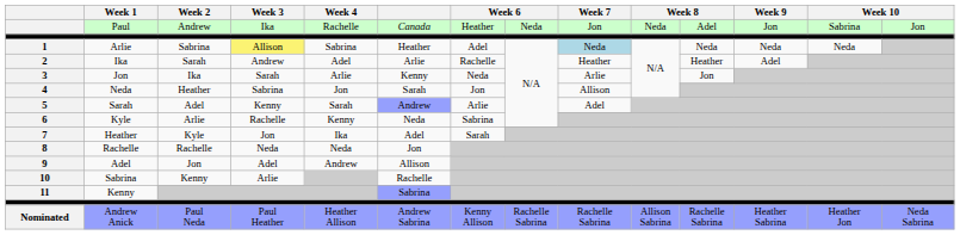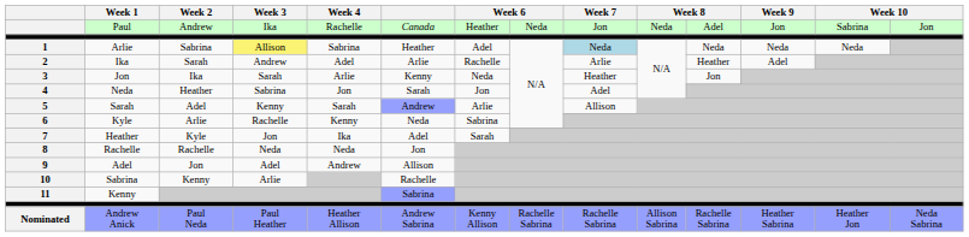 <table class="wikitable" style="width:100%; text-align:center; font-size:85%; line-height:13px;">
 <tr>
 <th style="width:5%"></th>
 <th width="5%;">Week 1</th>
 <th width="5%;">Week 2</th>
 <th width="5%;">Week 3</th>
 <th width="5%;">Week 4</th>
 <th width="5%;"></th>
 <th colspan="2" width="5%;">Week 6</th>
 <th width="5%;">Week 7</th>
 <th colspan="2" width="5%;">Week 8</th>
 <th width="5%;">Week 9</th>
 <th colspan="2" width="10%;">Week 10</th>
 </tr>
 <tr>
 <th></th>
 <td style="background:#cfc">Paul</td>
 <td style="background:#cfc">Andrew</td>
 <td style="background:#cfc">Ika</td>
 <td style="background:#cfc">Rachelle</td>
 <td style="background:#cfc"><em>Canada</em></td>
 <td style="background:#cfc">Heather</td>
 <td style="background:#cfc">Neda</td>
 <td style="background:#cfc">Jon</td>
 <td style="background:#cfc">Neda</td>
 <td style="background:#cfc">Adel</td>
 <td style="background:#cfc">Jon</td>
 <td style="background:#cfc">Sabrina</td>
 <td style="background:#cfc">Jon</td>
 </tr>
 <tr>
 <th colspan="15" style="background:black;"></th>
 </tr>
 <tr>
 <th>1</th>
 <td>Arlie</td>
 <td>Sabrina</td>
 <td style="background:#FBF373">Allison</td>
 <td>Sabrina</td>
 <td>Heather</td>
 <td>Adel</td>
 <td rowspan=6>N/A</td>
 <td style="background: lightblue;">Neda</td>
 <td rowspan=4>N/A</td>
 <td>Neda</td>
 <td>Neda</td>
 <td>Neda</td>
 <td style="background:#cccccc"></td>
 </tr>
 <tr>
 <th>2</th>
 <td>Ika</td>
 <td>Sarah</td>
 <td>Andrew</td>
 <td>Adel</td>
 <td>Arlie</td>
 <td>Rachelle</td>
-<td>Heather</td>
+<td>Arlie</td>
 <td>Heather</td>
 <td>Adel</td>
 <td style="background:#cccccc" colspan=2></td>
 </tr>
 <tr>
 <th>3</th>
 <td>Jon</td>
 <td>Ika</td>
 <td>Sarah</td>
 <td>Arlie</td>
 <td>Kenny</td>
 <td>Neda</td>
-<td>Arlie</td>
+<td>Heather</td>
 <td>Jon</td>
 <td style="background:#cccccc" colspan=3></td>
 </tr>
 <tr>
 <th>4</th>
 <td>Neda</td>
 <td>Heather</td>
 <td>Sabrina</td>
 <td>Jon</td>
 <td>Sarah</td>
 <td>Jon</td>
-<td>Allison</td>
+<td>Adel</td>
 <td style="background:#cccccc" colspan=4></td>
 </tr>
 <tr>
 <th>5</th>
 <td>Sarah</td>
 <td>Adel</td>
 <td>Kenny</td>
 <td>Sarah</td>
 <td style="background:#959ffd">Andrew</td>
 <td>Arlie</td>
-<td>Adel</td>
+<td>Allison</td>
 <td style="background:#cccccc" colspan=5></td>
 </tr>
 <tr>
 <th>6</th>
 <td>Kyle</td>
 <td>Arlie</td>
 <td>Rachelle</td>
 <td>Kenny</td>
 <td>Neda</td>
 <td>Sabrina</td>
 <td style="background:#cccccc" colspan=6></td>
 </tr>
 <tr>
 <th>7</th>
 <td>Heather</td>
 <td>Kyle</td>
 <td>Jon</td>
 <td>Ika</td>
 <td>Adel</td>
 <td>Sarah</td>
 <td style="background:#cccccc" colspan=7></td>
 </tr>
 <tr>
 <th>8</th>
 <td>Rachelle</td>
 <td>Rachelle</td>
 <td>Neda</td>
 <td>Neda</td>
 <td>Jon</td>
 <td style="background:#cccccc" colspan=8></td>
 </tr>
 <tr>
 <th>9</th>
 <td>Adel</td>
 <td>Jon</td>
 <td>Adel</td>
 <td>Andrew</td>
 <td>Allison</td>
 <td style="background:#cccccc" colspan=8></td>
 </tr>
 <tr>
 <th>10</th>
 <td>Sabrina</td>
 <td>Kenny</td>
 <td>Arlie</td>
 <td style="background:#cccccc" colspan=1></td>
 <td>Rachelle</td>
 <td style="background:#cccccc" colspan=8></td>
 </tr>
 <tr>
 <th>11</th>
 <td>Kenny</td>
 <td style="background:#cccccc" colspan=3></td>
 <td style="background:#959ffd">Sabrina</td>
 <td style="background:#cccccc" colspan=8></td>
 </tr>
 <tr>
 <th colspan="15" style="background:black;"></th>
 </tr>
 <tr>
 <th>Nominated</th>
 <td style="background:#959ffd">Andrew<br>Anick</td>
 <td style="background:#959ffd">Paul<br>Neda</td>
 <td style="background:#959ffd">Paul<br>Heather</td>
 <td style="background:#959ffd">Heather<br>Allison</td>
 <td style="background:#959ffd">Andrew<br>Sabrina</td>
 <td style="background:#959ffd">Kenny<br>Allison</td>
 <td style="background:#959ffd">Rachelle<br>Sabrina</td>
 <td style="background:#959ffd">Rachelle<br>Sabrina</td>
 <td style="background:#959ffd">Allison<br>Sabrina</td>
 <td style="background:#959ffd">Rachelle<br>Sabrina</td>
 <td style="background:#959ffd">Heather<br>Sabrina</td>
 <td style="background:#959ffd">Heather<br>Jon</td>
 <td style="background:#959ffd">Neda<br>Sabrina</td>
 </tr>
 </table>
